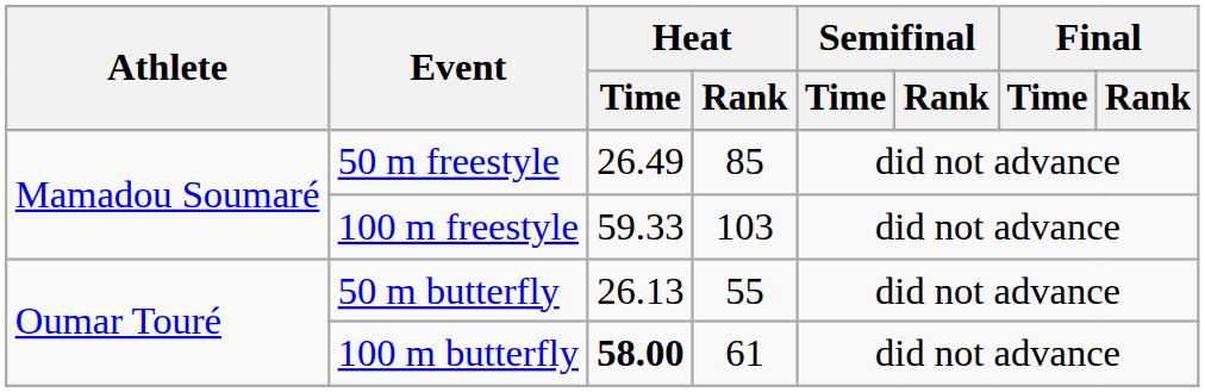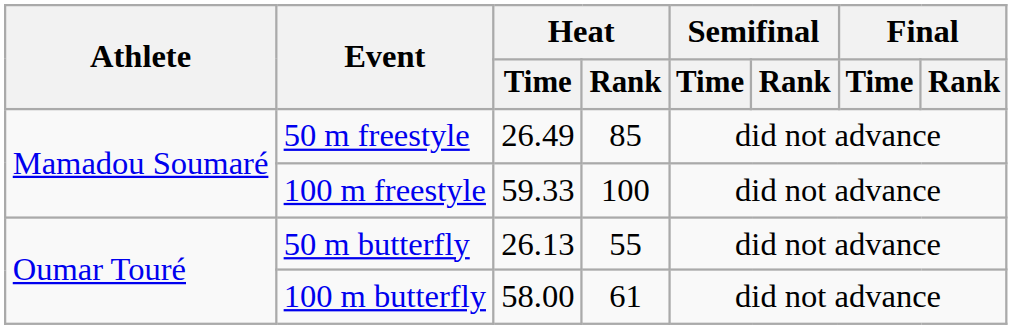 <table class=wikitable style="font-size:90%">
 <tr>
 <th rowspan="2">Athlete</th>
 <th rowspan="2">Event</th>
 <th colspan="2">Heat</th>
 <th colspan="2">Semifinal</th>
 <th colspan="2">Final</th>
 </tr>
 <tr style="font-size:95%">
 <th>Time</th>
 <th>Rank</th>
 <th>Time</th>
 <th>Rank</th>
 <th>Time</th>
 <th>Rank</th>
 </tr>
 <tr align=center>
 <td align=left rowspan=2><a href='#'>Mamadou Soumaré</a></td>
 <td align=left><a href='#'>50 m freestyle</a></td>
 <td>26.49</td>
 <td>85</td>
 <td colspan=4>did not advance</td>
 </tr>
 <tr align=center>
 <td align=left><a href='#'>100 m freestyle</a></td>
 <td>59.33</td>
-<td>103</td>
+<td>100</td>
 <td colspan=4>did not advance</td>
 </tr>
 <tr align=center>
 <td align=left rowspan=2><a href='#'>Oumar Touré</a></td>
 <td align=left><a href='#'>50 m butterfly</a></td>
 <td>26.13</td>
 <td>55</td>
 <td colspan=4>did not advance</td>
 </tr>
 <tr align=center>
 <td align=left><a href='#'>100 m butterfly</a></td>
-<td><strong>58.00</strong></td>
+<td>58.00</td>
 <td>61</td>
 <td colspan=4>did not advance</td>
 </tr>
 </table>
